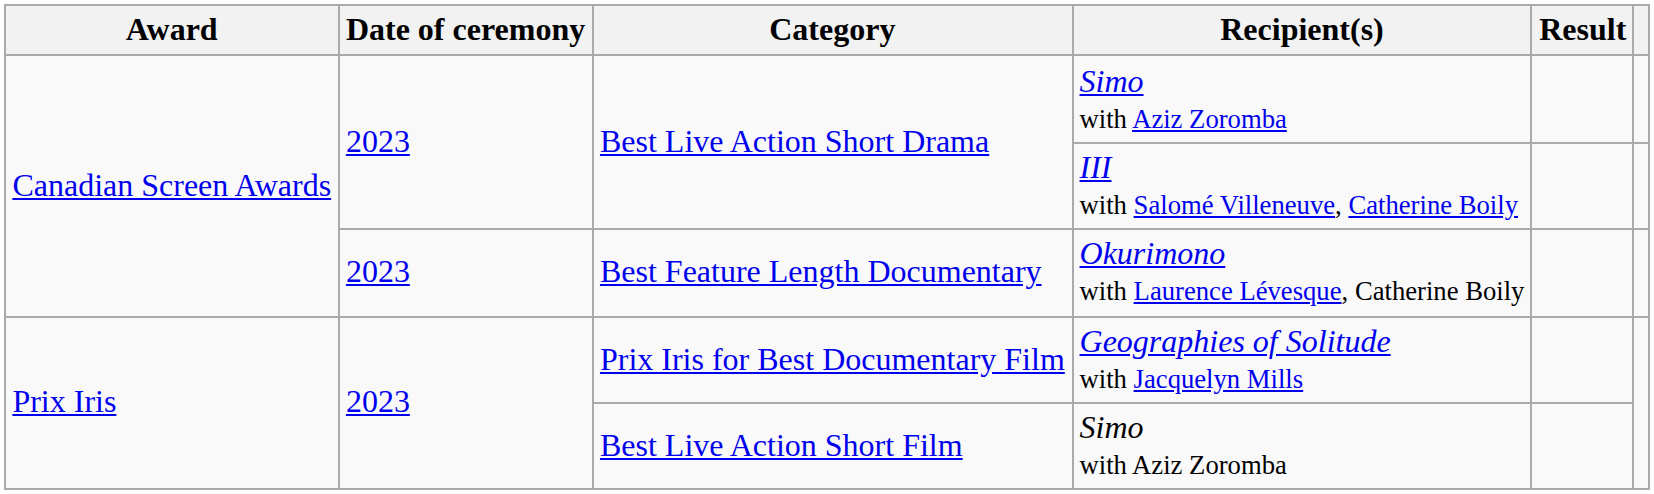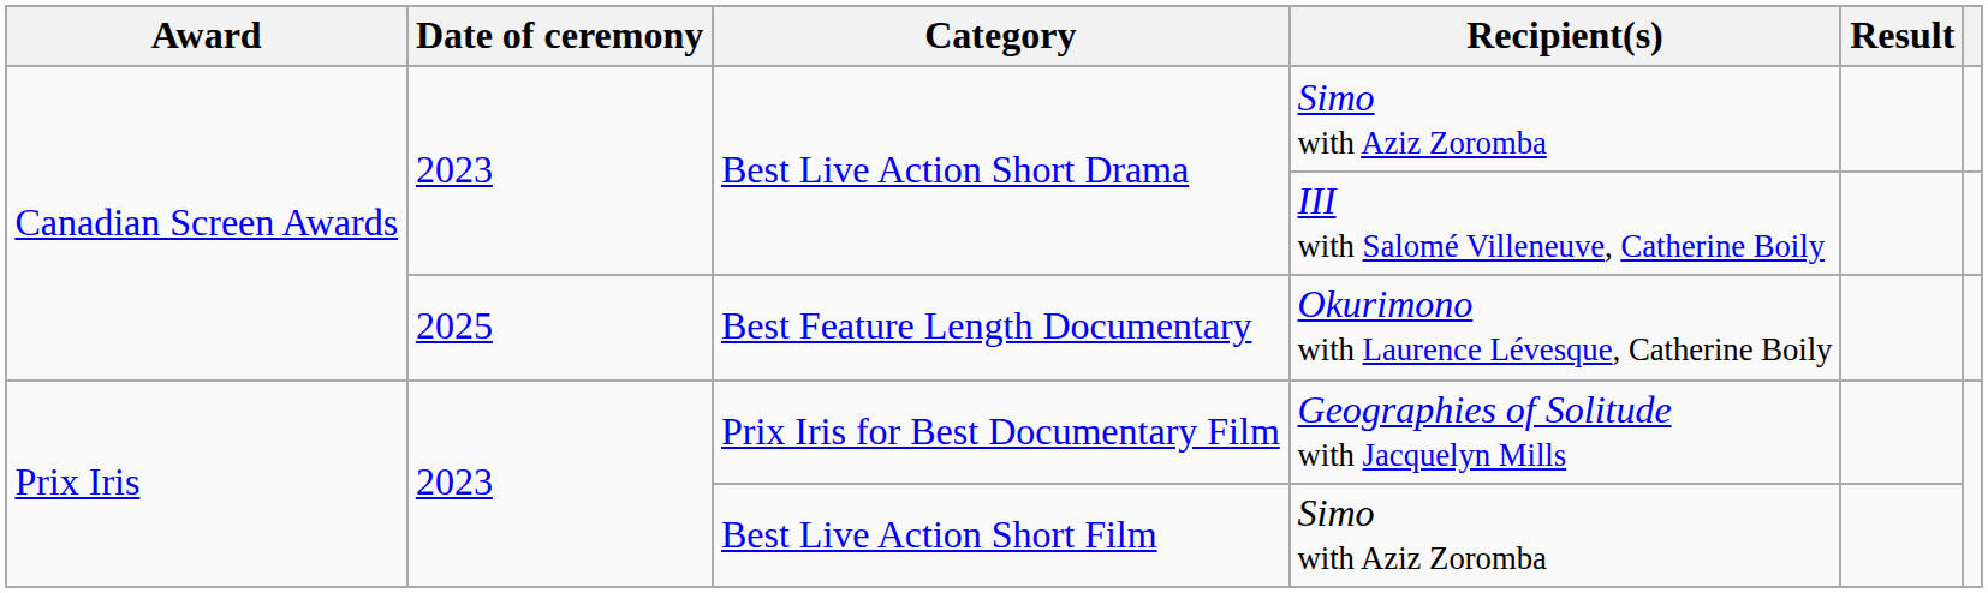 <table class="wikitable sortable plainrowheaders">
 <tr>
 <th scope="col">Award</th>
 <th scope="col">Date of ceremony</th>
 <th scope="col">Category</th>
 <th scope="col">Recipient(s)</th>
 <th scope="col">Result</th>
 <th scope="col" class="unsortable"></th>
 </tr>
 <tr>
 <td rowspan=3><a href='#'>Canadian Screen Awards</a></td>
 <td rowspan=2><a href='#'>2023</a></td>
 <td rowspan=2><a href='#'>Best Live Action Short Drama</a></td>
 <td><em><a href='#'>Simo</a></em><br><small>with <a href='#'>Aziz Zoromba</a></small></td>
 <td></td>
 <td></td>
 </tr>
 <tr>
 <td><em><a href='#'>III</a></em><br><small>with <a href='#'>Salomé Villeneuve</a>, <a href='#'>Catherine Boily</a></small></td>
 <td></td>
 <td></td>
 </tr>
 <tr>
-<td><a href='#'>2023</a></td>
+<td><a href='#'>2025</a></td>
 <td><a href='#'>Best Feature Length Documentary</a></td>
 <td><em><a href='#'>Okurimono</a></em><br><small>with <a href='#'>Laurence Lévesque</a>, Catherine Boily</small></td>
 <td></td>
 <td></td>
 </tr>
 <tr>
 <td rowspan=2><a href='#'>Prix Iris</a></td>
 <td rowspan=2><a href='#'>2023</a></td>
 <td><a href='#'>Prix Iris for Best Documentary Film</a></td>
 <td><em><a href='#'>Geographies of Solitude</a></em><br><small>with <a href='#'>Jacquelyn Mills</a></small></td>
 <td></td>
 <td rowspan=2></td>
 </tr>
 <tr>
 <td><a href='#'>Best Live Action Short Film</a></td>
 <td><em>Simo</em><br><small>with Aziz Zoromba</small></td>
 <td></td>
 </tr>
 </table>
